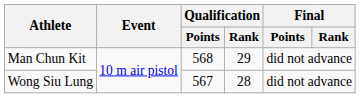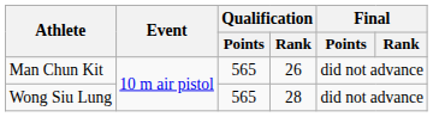 <table class=wikitable style=font-size:90%;text-align:center>
 <tr>
 <th rowspan="2">Athlete</th>
 <th rowspan="2">Event</th>
 <th colspan=2>Qualification</th>
 <th colspan=2>Final</th>
 </tr>
 <tr style="font-size:95%">
 <th>Points</th>
 <th>Rank</th>
 <th>Points</th>
 <th>Rank</th>
 </tr>
 <tr>
 <td align=left>Man Chun Kit</td>
 <td align=left rowspan=2><a href='#'>10 m air pistol</a></td>
-<td>568</td>
-<td>29</td>
+<td>565</td>
+<td>26</td>
 <td colspan=2>did not advance</td>
 </tr>
 <tr>
 <td align=left>Wong Siu Lung</td>
-<td>567</td>
+<td>565</td>
 <td>28</td>
 <td colspan=2>did not advance</td>
 </tr>
 </table>
